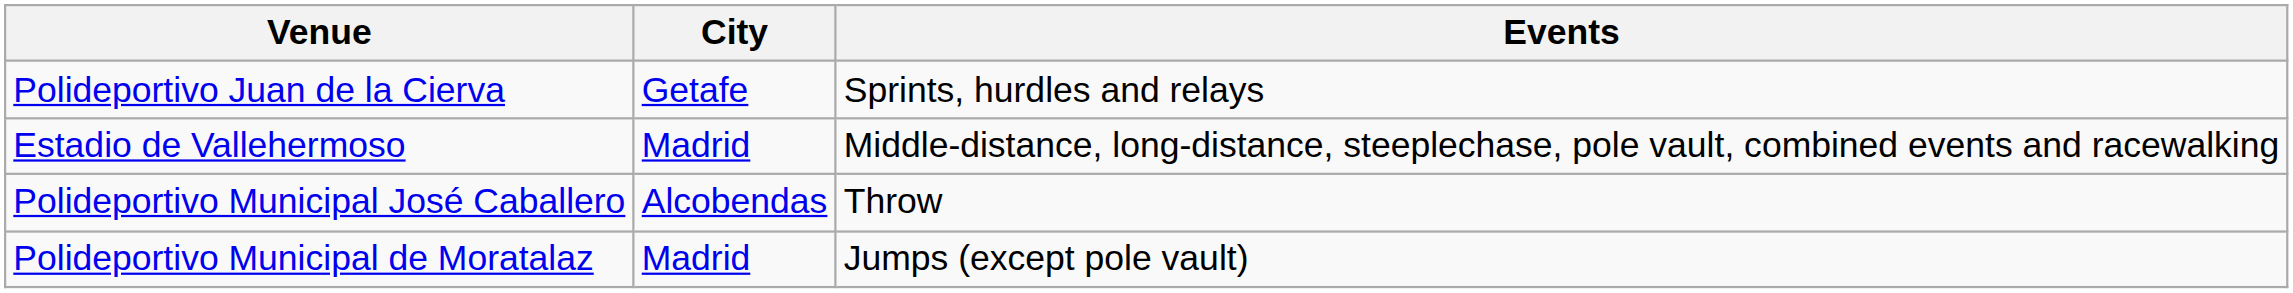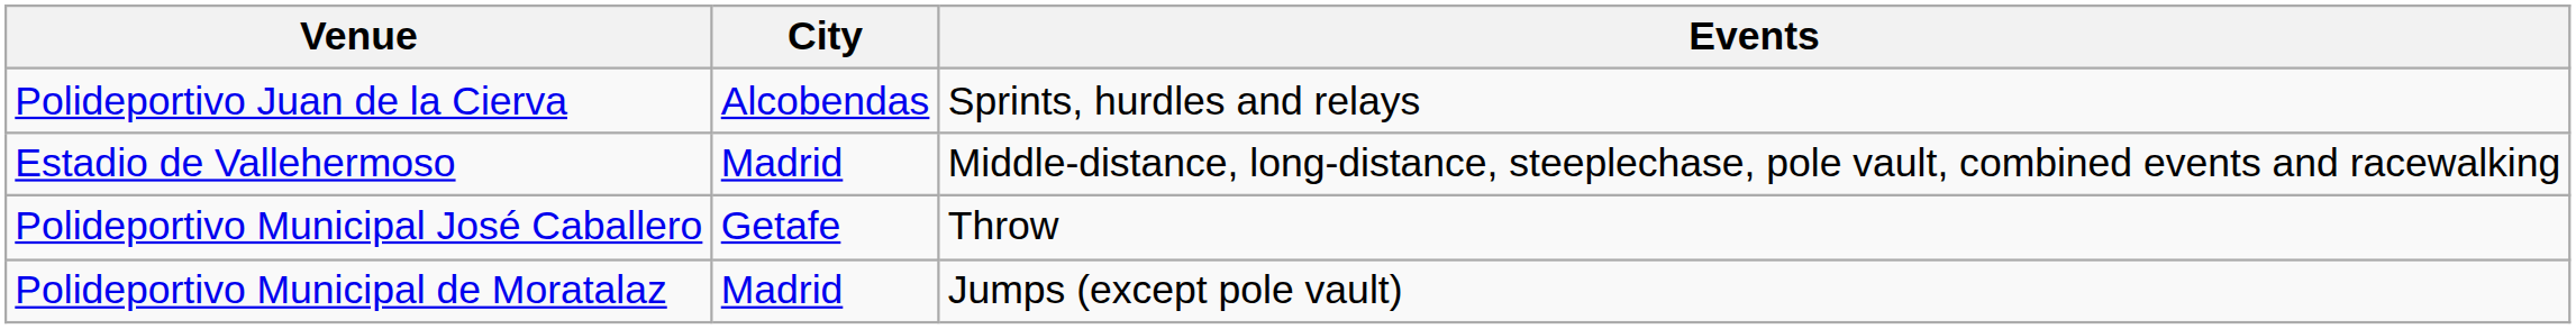 <table class=wikitable>
 <tr>
 <th>Venue</th>
 <th>City</th>
 <th>Events</th>
 </tr>
 <tr>
 <td><a href='#'>Polideportivo Juan de la Cierva</a></td>
-<td><a href='#'>Getafe</a></td>
+<td><a href='#'>Alcobendas</a></td>
 <td>Sprints, hurdles and relays</td>
 </tr>
 <tr>
 <td><a href='#'>Estadio de Vallehermoso</a></td>
 <td><a href='#'>Madrid</a></td>
 <td>Middle-distance, long-distance, steeplechase, pole vault, combined events and racewalking</td>
 </tr>
 <tr>
 <td><a href='#'>Polideportivo Municipal José Caballero</a></td>
-<td><a href='#'>Alcobendas</a></td>
+<td><a href='#'>Getafe</a></td>
 <td>Throw</td>
 </tr>
 <tr>
 <td><a href='#'>Polideportivo Municipal de Moratalaz</a></td>
 <td><a href='#'>Madrid</a></td>
 <td>Jumps (except pole vault)</td>
 </tr>
 </table>
